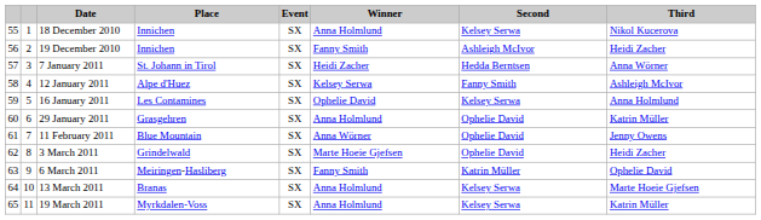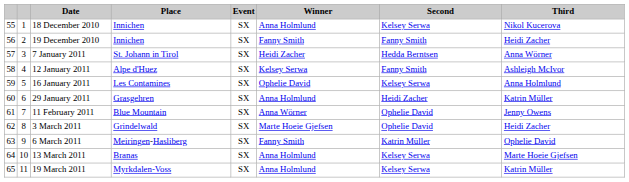 <table class="wikitable plainrowheaders" style="background:#fff; font-size:86%; line-height:16px; border:grey solid 1px; border-collapse:collapse;">
 <tr style="background:#ccc; text-align:center;">
 <th scope="col" style="background:#ccc; width=20 px;"></th>
 <th scope="col" style="background:#ccc; width=30 px;"></th>
 <th scope="col" style="background:#ccc; width:120px;">Date</th>
 <th scope="col" style="background:#ccc; width:180px;">Place</th>
 <th scope="col" style="background:#ccc; width:15px;">Event</th>
 <th scope="col" style="background:#ccc; width:185px;">Winner</th>
 <th scope="col" style="background:#ccc; width:185px;">Second</th>
 <th scope="col" style="background:#ccc; width:185px;">Third</th>
 </tr>
 <tr>
 <td align=center>55</td>
 <td align=center>1</td>
 <td>18 December 2010</td>
 <td> <a href='#'>Innichen</a></td>
 <td align=center>SX</td>
 <td> <a href='#'>Anna Holmlund</a></td>
 <td> <a href='#'>Kelsey Serwa</a></td>
 <td> <a href='#'>Nikol Kucerova</a></td>
 </tr>
 <tr>
 <td align=center>56</td>
 <td align=center>2</td>
 <td>19 December 2010</td>
 <td> <a href='#'>Innichen</a></td>
 <td align=center>SX</td>
 <td> <a href='#'>Fanny Smith</a></td>
-<td> <a href='#'>Ashleigh McIvor</a></td>
+<td> <a href='#'>Fanny Smith</a></td>
 <td> <a href='#'>Heidi Zacher</a></td>
 </tr>
 <tr>
 <td align=center>57</td>
 <td align=center>3</td>
 <td>7 January 2011</td>
 <td> <a href='#'>St. Johann in Tirol</a></td>
 <td align=center>SX</td>
 <td> <a href='#'>Heidi Zacher</a></td>
 <td> <a href='#'>Hedda Berntsen</a></td>
 <td> <a href='#'>Anna Wörner</a></td>
 </tr>
 <tr>
 <td align=center>58</td>
 <td align=center>4</td>
 <td>12 January 2011</td>
 <td> <a href='#'>Alpe d'Huez</a></td>
 <td align=center>SX</td>
 <td> <a href='#'>Kelsey Serwa</a></td>
 <td> <a href='#'>Fanny Smith</a></td>
 <td> <a href='#'>Ashleigh McIvor</a></td>
 </tr>
 <tr>
 <td align=center>59</td>
 <td align=center>5</td>
 <td>16 January 2011</td>
 <td> <a href='#'>Les Contamines</a></td>
 <td align=center>SX</td>
 <td> <a href='#'>Ophelie David</a></td>
 <td> <a href='#'>Kelsey Serwa</a></td>
 <td> <a href='#'>Anna Holmlund</a></td>
 </tr>
 <tr>
 <td align=center>60</td>
 <td align=center>6</td>
 <td>29 January 2011</td>
 <td> <a href='#'>Grasgehren</a></td>
 <td align=center>SX</td>
 <td> <a href='#'>Anna Holmlund</a></td>
-<td> <a href='#'>Ophelie David</a></td>
+<td> <a href='#'>Heidi Zacher</a></td>
 <td> <a href='#'>Katrin Müller</a></td>
 </tr>
 <tr>
 <td align=center>61</td>
 <td align=center>7</td>
 <td>11 February 2011</td>
 <td> <a href='#'>Blue Mountain</a></td>
 <td align=center>SX</td>
 <td> <a href='#'>Anna Wörner</a></td>
 <td> <a href='#'>Ophelie David</a></td>
 <td> <a href='#'>Jenny Owens</a></td>
 </tr>
 <tr>
 <td align=center>62</td>
 <td align=center>8</td>
 <td>3 March 2011</td>
 <td> <a href='#'>Grindelwald</a></td>
 <td align=center>SX</td>
 <td> <a href='#'>Marte Hoeie Gjefsen</a></td>
 <td> <a href='#'>Ophelie David</a></td>
 <td> <a href='#'>Heidi Zacher</a></td>
 </tr>
 <tr>
 <td align=center>63</td>
 <td align=center>9</td>
 <td>6 March 2011</td>
 <td> <a href='#'>Meiringen</a>-<a href='#'>Hasliberg</a></td>
 <td align=center>SX</td>
 <td> <a href='#'>Fanny Smith</a></td>
 <td> <a href='#'>Katrin Müller</a></td>
 <td> <a href='#'>Ophelie David</a></td>
 </tr>
 <tr>
 <td align=center>64</td>
 <td align=center>10</td>
 <td>13 March 2011</td>
 <td> <a href='#'>Branas</a></td>
 <td align=center>SX</td>
 <td> <a href='#'>Anna Holmlund</a></td>
 <td> <a href='#'>Kelsey Serwa</a></td>
 <td> <a href='#'>Marte Hoeie Gjefsen</a></td>
 </tr>
 <tr>
 <td align=center>65</td>
 <td align=center>11</td>
 <td>19 March 2011</td>
 <td> <a href='#'>Myrkdalen-Voss</a></td>
 <td align=center>SX</td>
 <td> <a href='#'>Anna Holmlund</a></td>
 <td> <a href='#'>Kelsey Serwa</a></td>
 <td> <a href='#'>Katrin Müller</a></td>
 </tr>
 </table>
